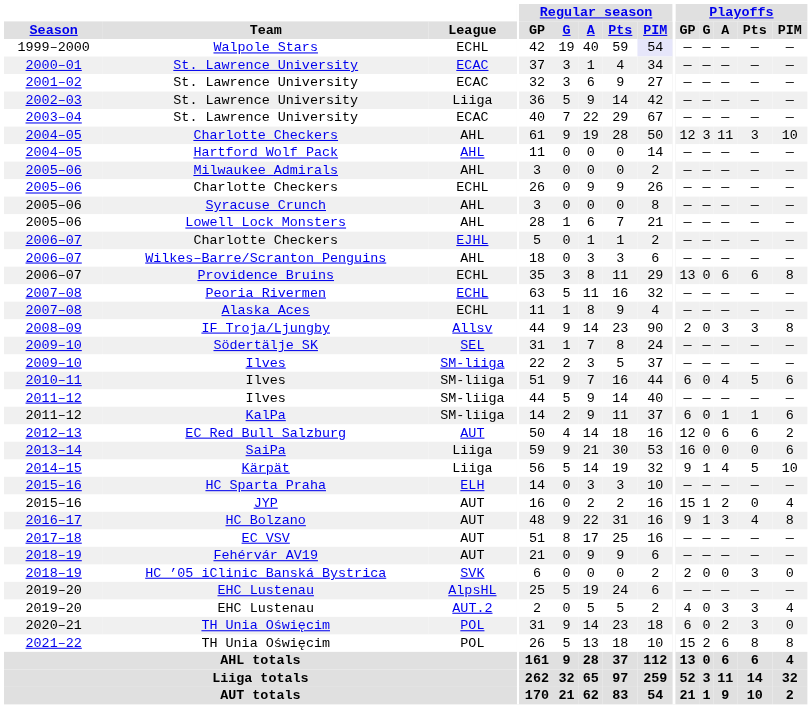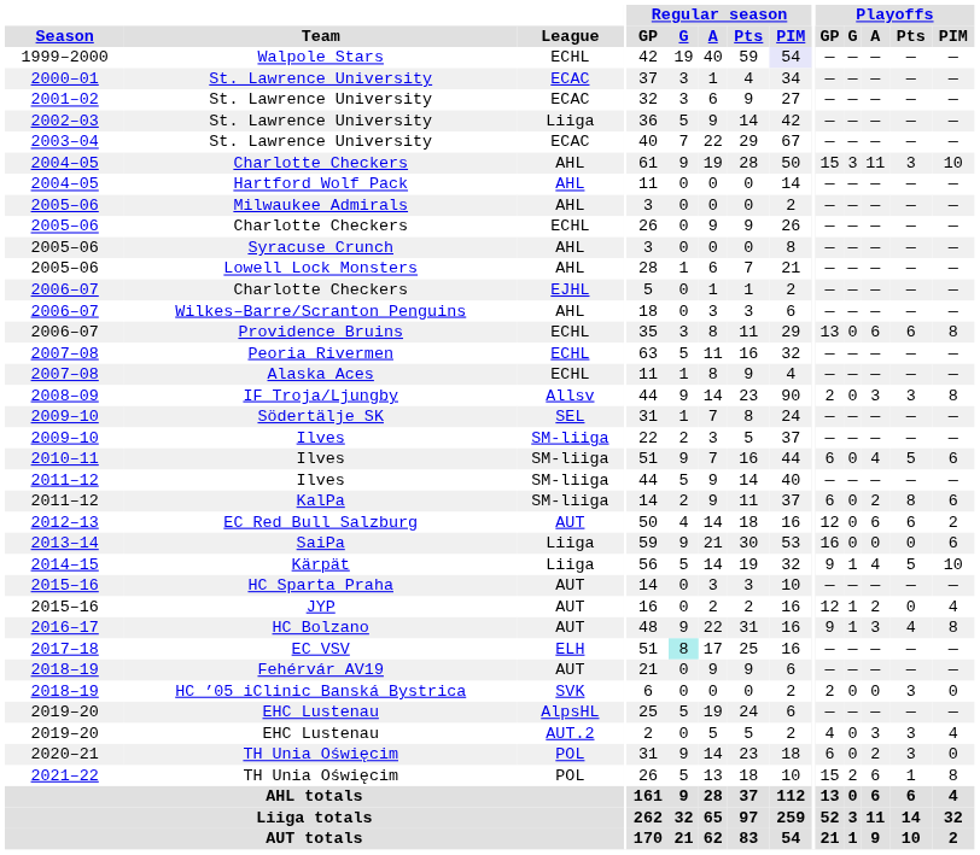 <table border="0" cellpadding="1" cellspacing="0" style="text-align:center; width:60em">
 <tr bgcolor="#e0e0e0">
 <th colspan="3" bgcolor="#ffffff"></th>
 <th rowspan="99" bgcolor="#ffffff"></th>
 <th colspan="5"><a href='#'>Regular season</a></th>
 <th rowspan="99" bgcolor="#ffffff"></th>
 <th colspan="5"><a href='#'>Playoffs</a></th>
 </tr>
 <tr bgcolor="#e0e0e0">
 <th><a href='#'>Season</a></th>
 <th>Team</th>
 <th>League</th>
 <th>GP</th>
 <th><a href='#'>G</a></th>
 <th><a href='#'>A</a></th>
 <th><a href='#'>Pts</a></th>
 <th><a href='#'>PIM</a></th>
 <th>GP</th>
 <th>G</th>
 <th>A</th>
 <th>Pts</th>
 <th>PIM</th>
 </tr>
 <tr>
 <td>1999–2000</td>
 <td><a href='#'>Walpole Stars</a></td>
 <td>ECHL</td>
 <td>42</td>
 <td>19</td>
 <td>40</td>
 <td>59</td>
 <td style="background: lavender;">54</td>
 <td>—</td>
 <td>—</td>
 <td>—</td>
 <td>—</td>
 <td>—</td>
 </tr>
 <tr bgcolor="#f0f0f0">
 <td><a href='#'>2000–01</a></td>
 <td><a href='#'>St. Lawrence University</a></td>
 <td><a href='#'>ECAC</a></td>
 <td>37</td>
 <td>3</td>
 <td>1</td>
 <td>4</td>
 <td>34</td>
 <td>—</td>
 <td>—</td>
 <td>—</td>
 <td>—</td>
 <td>—</td>
 </tr>
 <tr>
 <td><a href='#'>2001–02</a></td>
 <td>St. Lawrence University</td>
 <td>ECAC</td>
 <td>32</td>
 <td>3</td>
 <td>6</td>
 <td>9</td>
 <td>27</td>
 <td>—</td>
 <td>—</td>
 <td>—</td>
 <td>—</td>
 <td>—</td>
 </tr>
 <tr bgcolor="#f0f0f0">
 <td><a href='#'>2002–03</a></td>
 <td>St. Lawrence University</td>
 <td>Liiga</td>
 <td>36</td>
 <td>5</td>
 <td>9</td>
 <td>14</td>
 <td>42</td>
 <td>—</td>
 <td>—</td>
 <td>—</td>
 <td>—</td>
 <td>—</td>
 </tr>
 <tr>
 <td><a href='#'>2003–04</a></td>
 <td>St. Lawrence University</td>
 <td>ECAC</td>
 <td>40</td>
 <td>7</td>
 <td>22</td>
 <td>29</td>
 <td>67</td>
 <td>—</td>
 <td>—</td>
 <td>—</td>
 <td>—</td>
 <td>—</td>
 </tr>
 <tr bgcolor="#f0f0f0">
 <td><a href='#'>2004–05</a></td>
 <td><a href='#'>Charlotte Checkers</a></td>
 <td>AHL</td>
 <td>61</td>
 <td>9</td>
 <td>19</td>
 <td>28</td>
 <td>50</td>
-<td>12</td>
+<td>15</td>
 <td>3</td>
 <td>11</td>
 <td>3</td>
 <td>10</td>
 </tr>
 <tr>
 <td><a href='#'>2004–05</a></td>
 <td><a href='#'>Hartford Wolf Pack</a></td>
 <td><a href='#'>AHL</a></td>
 <td>11</td>
 <td>0</td>
 <td>0</td>
 <td>0</td>
 <td>14</td>
 <td>—</td>
 <td>—</td>
 <td>—</td>
 <td>—</td>
 <td>—</td>
 </tr>
 <tr bgcolor="#f0f0f0">
 <td><a href='#'>2005–06</a></td>
 <td><a href='#'>Milwaukee Admirals</a></td>
 <td>AHL</td>
 <td>3</td>
 <td>0</td>
 <td>0</td>
 <td>0</td>
 <td>2</td>
 <td>—</td>
 <td>—</td>
 <td>—</td>
 <td>—</td>
 <td>—</td>
 </tr>
 <tr>
 <td><a href='#'>2005–06</a></td>
 <td>Charlotte Checkers</td>
 <td>ECHL</td>
 <td>26</td>
 <td>0</td>
 <td>9</td>
 <td>9</td>
 <td>26</td>
 <td>—</td>
 <td>—</td>
 <td>—</td>
 <td>—</td>
 <td>—</td>
 </tr>
 <tr bgcolor="#f0f0f0">
 <td>2005–06</td>
 <td><a href='#'>Syracuse Crunch</a></td>
 <td>AHL</td>
 <td>3</td>
 <td>0</td>
 <td>0</td>
 <td>0</td>
 <td>8</td>
 <td>—</td>
 <td>—</td>
 <td>—</td>
 <td>—</td>
 <td>—</td>
 </tr>
 <tr>
 <td>2005–06</td>
 <td><a href='#'>Lowell Lock Monsters</a></td>
 <td>AHL</td>
 <td>28</td>
 <td>1</td>
 <td>6</td>
 <td>7</td>
 <td>21</td>
 <td>—</td>
 <td>—</td>
 <td>—</td>
 <td>—</td>
 <td>—</td>
 </tr>
 <tr bgcolor="#f0f0f0">
 <td><a href='#'>2006–07</a></td>
 <td>Charlotte Checkers</td>
 <td><a href='#'>EJHL</a></td>
 <td>5</td>
 <td>0</td>
 <td>1</td>
 <td>1</td>
 <td>2</td>
 <td>—</td>
 <td>—</td>
 <td>—</td>
 <td>—</td>
 <td>—</td>
 </tr>
 <tr>
 <td><a href='#'>2006–07</a></td>
 <td><a href='#'>Wilkes–Barre/Scranton Penguins</a></td>
 <td>AHL</td>
 <td>18</td>
 <td>0</td>
 <td>3</td>
 <td>3</td>
 <td>6</td>
 <td>—</td>
 <td>—</td>
 <td>—</td>
 <td>—</td>
 <td>—</td>
 </tr>
 <tr bgcolor="#f0f0f0">
 <td>2006–07</td>
 <td><a href='#'>Providence Bruins</a></td>
 <td>ECHL</td>
 <td>35</td>
 <td>3</td>
 <td>8</td>
 <td>11</td>
 <td>29</td>
 <td>13</td>
 <td>0</td>
 <td>6</td>
 <td>6</td>
 <td>8</td>
 </tr>
 <tr>
 <td><a href='#'>2007–08</a></td>
 <td><a href='#'>Peoria Rivermen</a></td>
 <td><a href='#'>ECHL</a></td>
 <td>63</td>
 <td>5</td>
 <td>11</td>
 <td>16</td>
 <td>32</td>
 <td>—</td>
 <td>—</td>
 <td>—</td>
 <td>—</td>
 <td>—</td>
 </tr>
 <tr bgcolor="#f0f0f0">
 <td><a href='#'>2007–08</a></td>
 <td><a href='#'>Alaska Aces</a></td>
 <td>ECHL</td>
 <td>11</td>
 <td>1</td>
 <td>8</td>
 <td>9</td>
 <td>4</td>
 <td>—</td>
 <td>—</td>
 <td>—</td>
 <td>—</td>
 <td>—</td>
 </tr>
 <tr>
 <td><a href='#'>2008–09</a></td>
 <td><a href='#'>IF Troja/Ljungby</a></td>
 <td><a href='#'>Allsv</a></td>
 <td>44</td>
 <td>9</td>
 <td>14</td>
 <td>23</td>
 <td>90</td>
 <td>2</td>
 <td>0</td>
 <td>3</td>
 <td>3</td>
 <td>8</td>
 </tr>
 <tr bgcolor="#f0f0f0">
 <td><a href='#'>2009–10</a></td>
 <td><a href='#'>Södertälje SK</a></td>
 <td><a href='#'>SEL</a></td>
 <td>31</td>
 <td>1</td>
 <td>7</td>
 <td>8</td>
 <td>24</td>
 <td>—</td>
 <td>—</td>
 <td>—</td>
 <td>—</td>
 <td>—</td>
 </tr>
 <tr>
 <td><a href='#'>2009–10</a></td>
 <td><a href='#'>Ilves</a></td>
 <td><a href='#'>SM-liiga</a></td>
 <td>22</td>
 <td>2</td>
 <td>3</td>
 <td>5</td>
 <td>37</td>
 <td>—</td>
 <td>—</td>
 <td>—</td>
 <td>—</td>
 <td>—</td>
 </tr>
 <tr bgcolor="#f0f0f0">
 <td><a href='#'>2010–11</a></td>
 <td>Ilves</td>
 <td>SM-liiga</td>
 <td>51</td>
 <td>9</td>
 <td>7</td>
 <td>16</td>
 <td>44</td>
 <td>6</td>
 <td>0</td>
 <td>4</td>
 <td>5</td>
 <td>6</td>
 </tr>
 <tr>
 <td><a href='#'>2011–12</a></td>
 <td>Ilves</td>
 <td>SM-liiga</td>
 <td>44</td>
 <td>5</td>
 <td>9</td>
 <td>14</td>
 <td>40</td>
 <td>—</td>
 <td>—</td>
 <td>—</td>
 <td>—</td>
 <td>—</td>
 </tr>
 <tr bgcolor="#f0f0f0">
 <td>2011–12</td>
 <td><a href='#'>KalPa</a></td>
 <td>SM-liiga</td>
 <td>14</td>
 <td>2</td>
 <td>9</td>
 <td>11</td>
 <td>37</td>
 <td>6</td>
 <td>0</td>
-<td>1</td>
-<td>1</td>
+<td>2</td>
+<td>8</td>
 <td>6</td>
 </tr>
 <tr>
 <td><a href='#'>2012–13</a></td>
 <td><a href='#'>EC Red Bull Salzburg</a></td>
 <td><a href='#'>AUT</a></td>
 <td>50</td>
 <td>4</td>
 <td>14</td>
 <td>18</td>
 <td>16</td>
 <td>12</td>
 <td>0</td>
 <td>6</td>
 <td>6</td>
 <td>2</td>
 </tr>
 <tr bgcolor="#f0f0f0">
 <td><a href='#'>2013–14</a></td>
 <td><a href='#'>SaiPa</a></td>
 <td>Liiga</td>
 <td>59</td>
 <td>9</td>
 <td>21</td>
 <td>30</td>
 <td>53</td>
 <td>16</td>
 <td>0</td>
 <td>0</td>
 <td>0</td>
 <td>6</td>
 </tr>
 <tr>
 <td><a href='#'>2014–15</a></td>
 <td><a href='#'>Kärpät</a></td>
 <td>Liiga</td>
 <td>56</td>
 <td>5</td>
 <td>14</td>
 <td>19</td>
 <td>32</td>
 <td>9</td>
 <td>1</td>
 <td>4</td>
 <td>5</td>
 <td>10</td>
 </tr>
 <tr bgcolor="#f0f0f0">
 <td><a href='#'>2015–16</a></td>
 <td><a href='#'>HC Sparta Praha</a></td>
-<td><a href='#'>ELH</a></td>
+<td>AUT</td>
 <td>14</td>
 <td>0</td>
 <td>3</td>
 <td>3</td>
 <td>10</td>
 <td>—</td>
 <td>—</td>
 <td>—</td>
 <td>—</td>
 <td>—</td>
 </tr>
 <tr>
 <td>2015–16</td>
 <td><a href='#'>JYP</a></td>
 <td>AUT</td>
 <td>16</td>
 <td>0</td>
 <td>2</td>
 <td>2</td>
 <td>16</td>
-<td>15</td>
+<td>12</td>
 <td>1</td>
 <td>2</td>
 <td>0</td>
 <td>4</td>
 </tr>
 <tr bgcolor="#f0f0f0">
 <td><a href='#'>2016–17</a></td>
 <td><a href='#'>HC Bolzano</a></td>
 <td>AUT</td>
 <td>48</td>
 <td>9</td>
 <td>22</td>
 <td>31</td>
 <td>16</td>
 <td>9</td>
 <td>1</td>
 <td>3</td>
 <td>4</td>
 <td>8</td>
 </tr>
 <tr>
 <td><a href='#'>2017–18</a></td>
 <td><a href='#'>EC VSV</a></td>
-<td>AUT</td>
+<td><a href='#'>ELH</a></td>
 <td>51</td>
-<td>8</td>
+<td style="background: paleturquoise;">8</td>
 <td>17</td>
 <td>25</td>
 <td>16</td>
 <td>—</td>
 <td>—</td>
 <td>—</td>
 <td>—</td>
 <td>—</td>
 </tr>
 <tr bgcolor="#f0f0f0">
 <td><a href='#'>2018–19</a></td>
 <td><a href='#'>Fehérvár AV19</a></td>
 <td>AUT</td>
 <td>21</td>
 <td>0</td>
 <td>9</td>
 <td>9</td>
 <td>6</td>
 <td>—</td>
 <td>—</td>
 <td>—</td>
 <td>—</td>
 <td>—</td>
 </tr>
 <tr>
 <td><a href='#'>2018–19</a></td>
 <td><a href='#'>HC ’05 iClinic Banská Bystrica</a></td>
 <td><a href='#'>SVK</a></td>
 <td>6</td>
 <td>0</td>
 <td>0</td>
 <td>0</td>
 <td>2</td>
 <td>2</td>
 <td>0</td>
 <td>0</td>
 <td>3</td>
 <td>0</td>
 </tr>
 <tr bgcolor="#f0f0f0">
 <td>2019–20</td>
 <td><a href='#'>EHC Lustenau</a></td>
 <td><a href='#'>AlpsHL</a></td>
 <td>25</td>
 <td>5</td>
 <td>19</td>
 <td>24</td>
 <td>6</td>
 <td>—</td>
 <td>—</td>
 <td>—</td>
 <td>—</td>
 <td>—</td>
 </tr>
 <tr>
 <td>2019–20</td>
 <td>EHC Lustenau</td>
 <td><a href='#'>AUT.2</a></td>
 <td>2</td>
 <td>0</td>
 <td>5</td>
 <td>5</td>
 <td>2</td>
 <td>4</td>
 <td>0</td>
 <td>3</td>
 <td>3</td>
 <td>4</td>
 </tr>
 <tr bgcolor="#f0f0f0">
 <td>2020–21</td>
 <td><a href='#'>TH Unia Oświęcim</a></td>
 <td><a href='#'>POL</a></td>
 <td>31</td>
 <td>9</td>
 <td>14</td>
 <td>23</td>
 <td>18</td>
 <td>6</td>
 <td>0</td>
 <td>2</td>
 <td>3</td>
 <td>0</td>
 </tr>
 <tr>
 <td><a href='#'>2021–22</a></td>
 <td>TH Unia Oświęcim</td>
 <td>POL</td>
 <td>26</td>
 <td>5</td>
 <td>13</td>
 <td>18</td>
 <td>10</td>
 <td>15</td>
 <td>2</td>
 <td>6</td>
-<td>8</td>
+<td>1</td>
 <td>8</td>
 </tr>
 <tr bgcolor="#e0e0e0">
 <th colspan="3">AHL totals</th>
 <th>161</th>
 <th>9</th>
 <th>28</th>
 <th>37</th>
 <th>112</th>
 <th>13</th>
 <th>0</th>
 <th>6</th>
 <th>6</th>
 <th>4</th>
 </tr>
 <tr bgcolor="#e0e0e0">
 <th colspan="3">Liiga totals</th>
 <th>262</th>
 <th>32</th>
 <th>65</th>
 <th>97</th>
 <th>259</th>
 <th>52</th>
 <th>3</th>
 <th>11</th>
 <th>14</th>
 <th>32</th>
 </tr>
 <tr bgcolor="#e0e0e0">
 <th colspan="3">AUT totals</th>
 <th>170</th>
 <th>21</th>
 <th>62</th>
 <th>83</th>
 <th>54</th>
 <th>21</th>
 <th>1</th>
 <th>9</th>
 <th>10</th>
 <th>2</th>
 </tr>
 </table>
